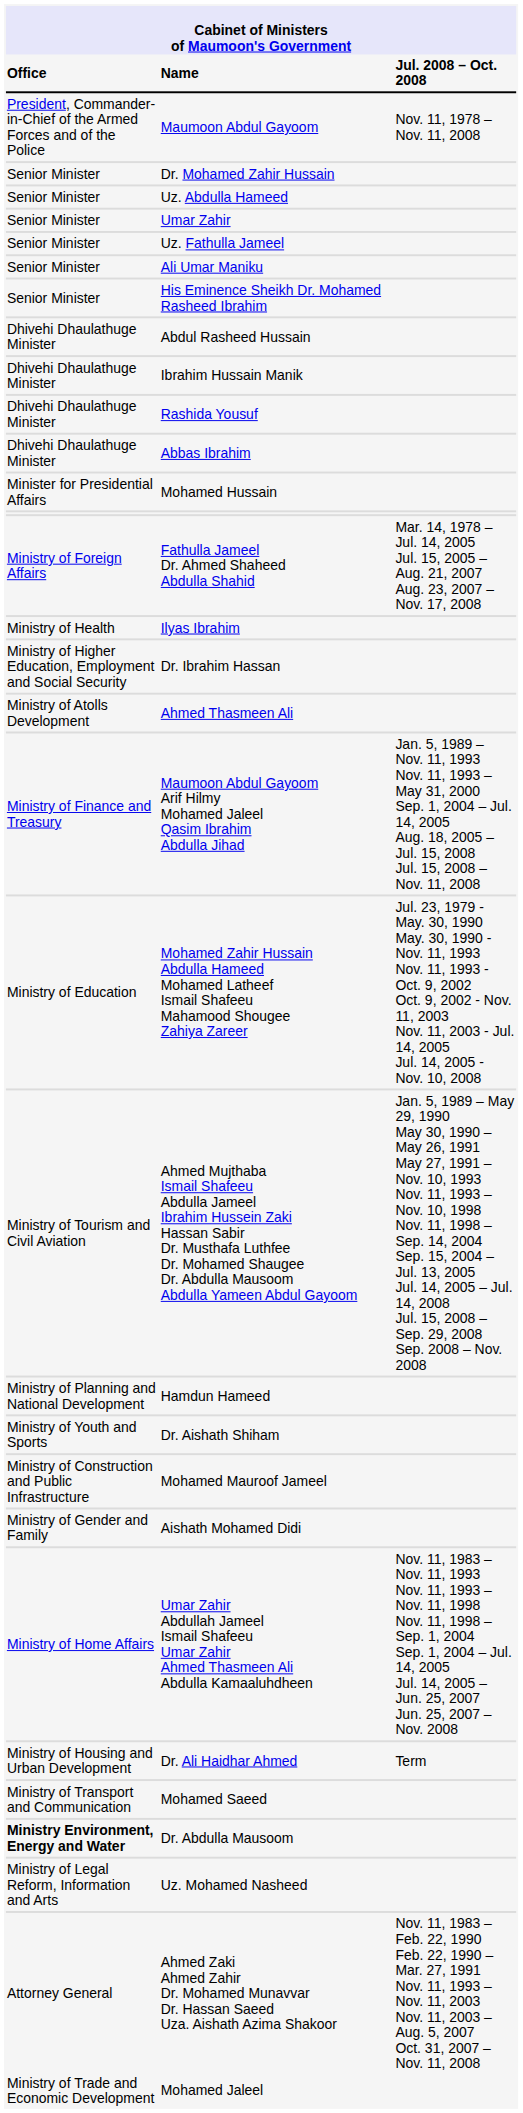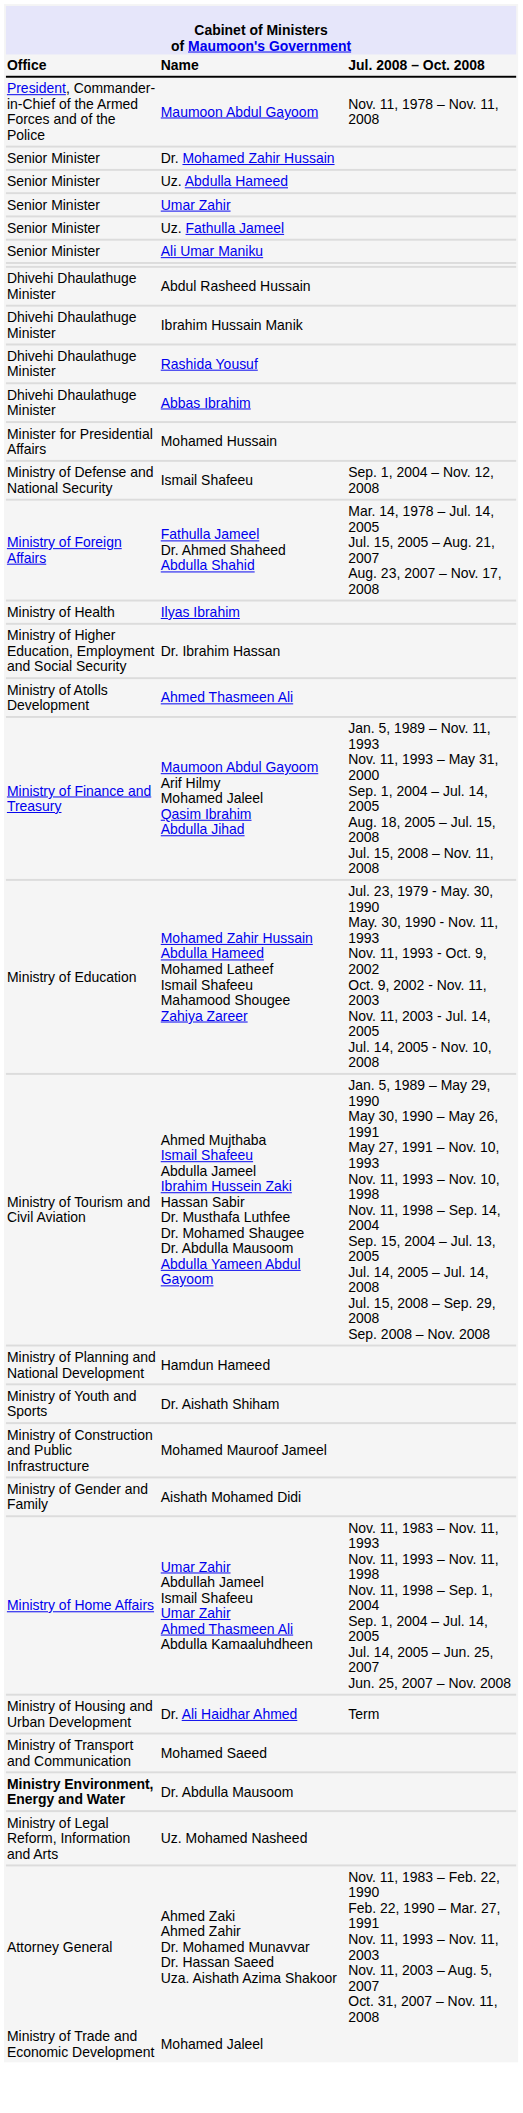 <table class="toccolours" style="float:auto; font-size:90%; width:530px; background:#f5f5f5;">
 <tr>
 <th style="background:lavender;" colspan="3"><div> </div><span>Cabinet of Ministers<br>of <a href='#'>Maumoon's Government</a> </span></th>
 </tr>
 <tr style="font-weight:bold;">
 <td style="width:30%;">Office</td>
 <td>Name</td>
 <td>Jul. 2008 – Oct. 2008</td>
 </tr>
 <tr>
 <th style="background:#000;" colspan="3"></th>
 </tr>
 <tr>
 <td><a href='#'>President</a>, Commander-in-Chief of the Armed Forces and of the Police</td>
 <td><a href='#'>Maumoon Abdul Gayoom</a></td>
 <td>Nov. 11, 1978 – Nov. 11, 2008</td>
 </tr>
 <tr>
 <th style="background:#DCDCDC;" colspan="3"></th>
 </tr>
 <tr>
 <td>Senior Minister</td>
 <td>Dr. <a href='#'>Mohamed Zahir Hussain</a></td>
 </tr>
 <tr>
 <th style="background:#DCDCDC;" colspan="3"></th>
 </tr>
 <tr>
 <td>Senior Minister</td>
 <td>Uz. <a href='#'>Abdulla Hameed</a></td>
 </tr>
 <tr>
 <th style="background:#DCDCDC;" colspan="3"></th>
 </tr>
 <tr>
 <td>Senior Minister</td>
 <td><a href='#'>Umar Zahir</a></td>
 </tr>
 <tr>
 <th style="background:#DCDCDC;" colspan="3"></th>
 </tr>
 <tr>
 <td>Senior Minister</td>
 <td>Uz. <a href='#'>Fathulla Jameel</a></td>
 </tr>
 <tr>
 <th style="background:#DCDCDC;" colspan="3"></th>
 </tr>
 <tr>
 <td>Senior Minister</td>
 <td><a href='#'>Ali Umar Maniku</a></td>
 </tr>
 <tr>
 <th style="background:#DCDCDC;" colspan="3"></th>
 </tr>
 <tr>
-<td>Senior Minister</td>
-<td><a href='#'>His Eminence Sheikh Dr. Mohamed Rasheed Ibrahim</a></td>
-<td></td>
-</tr>
-<tr>
 <th style="background:#DCDCDC;" colspan="3"></th>
 </tr>
 <tr>
 <td>Dhivehi Dhaulathuge Minister</td>
 <td>Abdul Rasheed Hussain</td>
 </tr>
 <tr>
 <th style="background:#DCDCDC;" colspan="3"></th>
 </tr>
 <tr>
 <td>Dhivehi Dhaulathuge Minister</td>
 <td>Ibrahim Hussain Manik</td>
 </tr>
 <tr>
 <th style="background:#DCDCDC;" colspan="3"></th>
 </tr>
 <tr>
 <td>Dhivehi Dhaulathuge Minister</td>
 <td><a href='#'>Rashida Yousuf</a></td>
 </tr>
 <tr>
 <th style="background:#DCDCDC;" colspan="3"></th>
 </tr>
 <tr>
 <td>Dhivehi Dhaulathuge Minister</td>
 <td><a href='#'>Abbas Ibrahim</a></td>
 </tr>
 <tr>
 <th style="background:#DCDCDC;" colspan="3"></th>
 </tr>
 <tr>
 <td>Minister for Presidential Affairs</td>
 <td>Mohamed Hussain</td>
 </tr>
 <tr>
 <th style="background:#DCDCDC;" colspan="3"></th>
+</tr>
+<tr>
+<td>Ministry of Defense and National Security</td>
+<td>Ismail Shafeeu</td>
+<td>Sep. 1, 2004 – Nov. 12, 2008</td>
 </tr>
 <tr>
 <th style="background:#DCDCDC;" colspan="3"></th>
 </tr>
 <tr>
 <td><a href='#'>Ministry of Foreign Affairs</a></td>
 <td><a href='#'>Fathulla Jameel</a><br>Dr. Ahmed Shaheed<br><a href='#'>Abdulla Shahid</a></td>
 <td>Mar. 14, 1978 – Jul. 14, 2005<br>Jul. 15, 2005 – Aug. 21, 2007<br>Aug. 23, 2007 – Nov. 17, 2008</td>
 </tr>
 <tr>
 <th style="background:#DCDCDC;" colspan="3"></th>
 </tr>
 <tr>
 <td>Ministry of Health</td>
 <td><a href='#'>Ilyas Ibrahim</a></td>
 </tr>
 <tr>
 <th style="background:#DCDCDC;" colspan="3"></th>
 </tr>
 <tr>
 <td>Ministry of Higher Education, Employment and Social Security</td>
 <td>Dr. Ibrahim Hassan</td>
 </tr>
 <tr>
 <th style="background:#DCDCDC;" colspan="3"></th>
 </tr>
 <tr>
 <td>Ministry of Atolls Development</td>
 <td><a href='#'>Ahmed Thasmeen Ali</a></td>
 </tr>
 <tr>
 <th style="background:#DCDCDC;" colspan="3"></th>
 </tr>
 <tr>
 <td><a href='#'>Ministry of Finance and Treasury</a></td>
 <td><a href='#'>Maumoon Abdul Gayoom</a><br>Arif Hilmy<br>Mohamed Jaleel<br><a href='#'>Qasim Ibrahim</a><br><a href='#'>Abdulla Jihad</a></td>
 <td>Jan. 5, 1989 – Nov. 11, 1993<br>Nov. 11, 1993 – May 31, 2000<br>Sep. 1, 2004 – Jul. 14, 2005<br>Aug. 18, 2005 – Jul. 15, 2008<br>Jul. 15, 2008 – Nov. 11, 2008</td>
 </tr>
 <tr>
 <th style="background:#DCDCDC;" colspan="3"></th>
 </tr>
 <tr>
 <td>Ministry of Education</td>
 <td><a href='#'>Mohamed Zahir Hussain</a> <br> <a href='#'>Abdulla Hameed</a> <br> Mohamed Latheef <br> Ismail Shafeeu <br> Mahamood Shougee <br> <a href='#'>Zahiya Zareer</a></td>
 <td>Jul. 23, 1979 - May. 30, 1990 <br> May. 30, 1990 - Nov. 11, 1993 <br> Nov. 11, 1993 - Oct. 9, 2002 <br> Oct. 9, 2002 - Nov. 11, 2003 <br> Nov. 11, 2003 - Jul. 14, 2005 <br> Jul. 14, 2005 - Nov. 10, 2008</td>
 </tr>
 <tr>
 <th style="background:#DCDCDC;" colspan="3"></th>
 </tr>
 <tr>
 <td>Ministry of Tourism and Civil Aviation</td>
 <td>Ahmed Mujthaba<br><a href='#'>Ismail Shafeeu</a><br>Abdulla Jameel<br><a href='#'>Ibrahim Hussein Zaki</a><br>Hassan Sabir<br>Dr. Musthafa Luthfee<br>Dr. Mohamed Shaugee<br>Dr. Abdulla Mausoom<br><a href='#'>Abdulla Yameen Abdul Gayoom</a></td>
 <td>Jan. 5, 1989 – May 29, 1990<br>May 30, 1990 – May 26, 1991<br>May 27, 1991 – Nov. 10, 1993<br>Nov. 11, 1993 – Nov. 10, 1998<br>Nov. 11, 1998 – Sep. 14, 2004<br>Sep. 15, 2004 – Jul. 13, 2005<br>Jul. 14, 2005 – Jul. 14, 2008<br>Jul. 15, 2008 – Sep. 29, 2008<br>Sep. 2008 – Nov. 2008</td>
 </tr>
 <tr>
 <th style="background:#DCDCDC;" colspan="3"></th>
 </tr>
 <tr>
 <td>Ministry of Planning and National Development</td>
 <td>Hamdun Hameed</td>
 </tr>
 <tr>
 <th style="background:#DCDCDC;" colspan="3"></th>
 </tr>
 <tr>
 <td>Ministry of Youth and Sports</td>
 <td>Dr. Aishath Shiham</td>
 </tr>
 <tr>
 <th style="background:#DCDCDC;" colspan="3"></th>
 </tr>
 <tr>
 <td>Ministry of Construction and Public Infrastructure</td>
 <td>Mohamed Mauroof Jameel</td>
 </tr>
 <tr>
 <th style="background:#DCDCDC;" colspan="3"></th>
 </tr>
 <tr>
 <td>Ministry of Gender and Family</td>
 <td>Aishath Mohamed Didi</td>
 </tr>
 <tr>
 <th style="background:#DCDCDC;" colspan="3"></th>
 </tr>
 <tr>
 <td><a href='#'>Ministry of Home Affairs</a></td>
 <td><a href='#'>Umar Zahir</a><br>Abdullah Jameel<br>Ismail Shafeeu<br><a href='#'>Umar Zahir</a><br><a href='#'>Ahmed Thasmeen Ali</a><br>Abdulla Kamaaluhdheen</td>
 <td>Nov. 11, 1983 – Nov. 11, 1993<br>Nov. 11, 1993 – Nov. 11, 1998<br>Nov. 11, 1998 – Sep. 1, 2004<br>Sep. 1, 2004 – Jul. 14, 2005<br>Jul. 14, 2005 – Jun. 25, 2007<br>Jun. 25, 2007 – Nov. 2008</td>
 </tr>
 <tr>
 <th style="background:#DCDCDC;" colspan="3"></th>
 </tr>
 <tr>
 <td>Ministry of Housing and Urban Development</td>
 <td>Dr. <a href='#'>Ali Haidhar Ahmed</a></td>
 <td>Term</td>
 </tr>
 <tr>
 <th style="background:#DCDCDC;" colspan="3"></th>
 </tr>
 <tr>
 <td>Ministry of Transport and Communication</td>
 <td>Mohamed Saeed</td>
 </tr>
 <tr>
 <th style="background:#DCDCDC;" colspan="3"></th>
 </tr>
 <tr>
 <td><strong>Ministry Environment, Energy and Water</strong></td>
 <td>Dr. Abdulla Mausoom</td>
 </tr>
 <tr>
 <th style="background:#DCDCDC;" colspan="3"></th>
 </tr>
 <tr>
 <td>Ministry of Legal Reform, Information and Arts</td>
 <td>Uz. Mohamed Nasheed</td>
 </tr>
 <tr>
 <th style="background:#DCDCDC;" colspan="3"></th>
 </tr>
 <tr>
 <td>Attorney General</td>
 <td>Ahmed Zaki<br>Ahmed Zahir<br>Dr. Mohamed Munavvar<br>Dr. Hassan Saeed<br>Uza. Aishath Azima Shakoor</td>
 <td>Nov. 11, 1983 – Feb. 22, 1990<br>Feb. 22, 1990 – Mar. 27, 1991<br>Nov. 11, 1993 – Nov. 11, 2003<br>Nov. 11, 2003 – Aug. 5, 2007<br>Oct. 31, 2007 – Nov. 11, 2008</td>
 </tr>
 <tr>
 <td>Ministry of Trade and Economic Development</td>
 <td>Mohamed Jaleel</td>
 </tr>
 </table>
